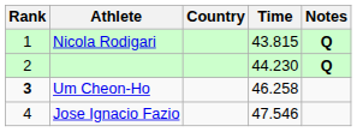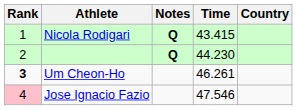 <table class="wikitable sortable" style="text-align:center">
 <tr>
 <th>Rank</th>
 <th>Athlete</th>
+<th>Notes</th>
+<th>Time</th>
 <th>Country</th>
-<th>Time</th>
-<th>Notes</th>
 </tr>
 <tr bgcolor="#ccffcc">
 <td>1</td>
 <td align=left><a href='#'>Nicola Rodigari</a></td>
+<td><strong>Q</strong></td>
+<td>43.415</td>
 <td align=left></td>
-<td>43.815</td>
-<td><strong>Q</strong></td>
 </tr>
 <tr bgcolor="#ccffcc">
 <td>2</td>
 <td align=left></td>
+<td><strong>Q</strong></td>
+<td>44.230</td>
 <td align=left></td>
-<td>44.230</td>
-<td><strong>Q</strong></td>
 </tr>
 <tr>
 <td><strong>3</strong></td>
 <td align=left><a href='#'>Um Cheon-Ho</a></td>
+<td></td>
+<td>46.261</td>
 <td align=left></td>
-<td>46.258</td>
-<td></td>
 </tr>
 <tr>
-<td>4</td>
+<td style="background: pink;">4</td>
 <td align=left><a href='#'>Jose Ignacio Fazio</a></td>
+<td></td>
+<td>47.546</td>
 <td align=left></td>
-<td>47.546</td>
-<td></td>
 </tr>
 </table>
